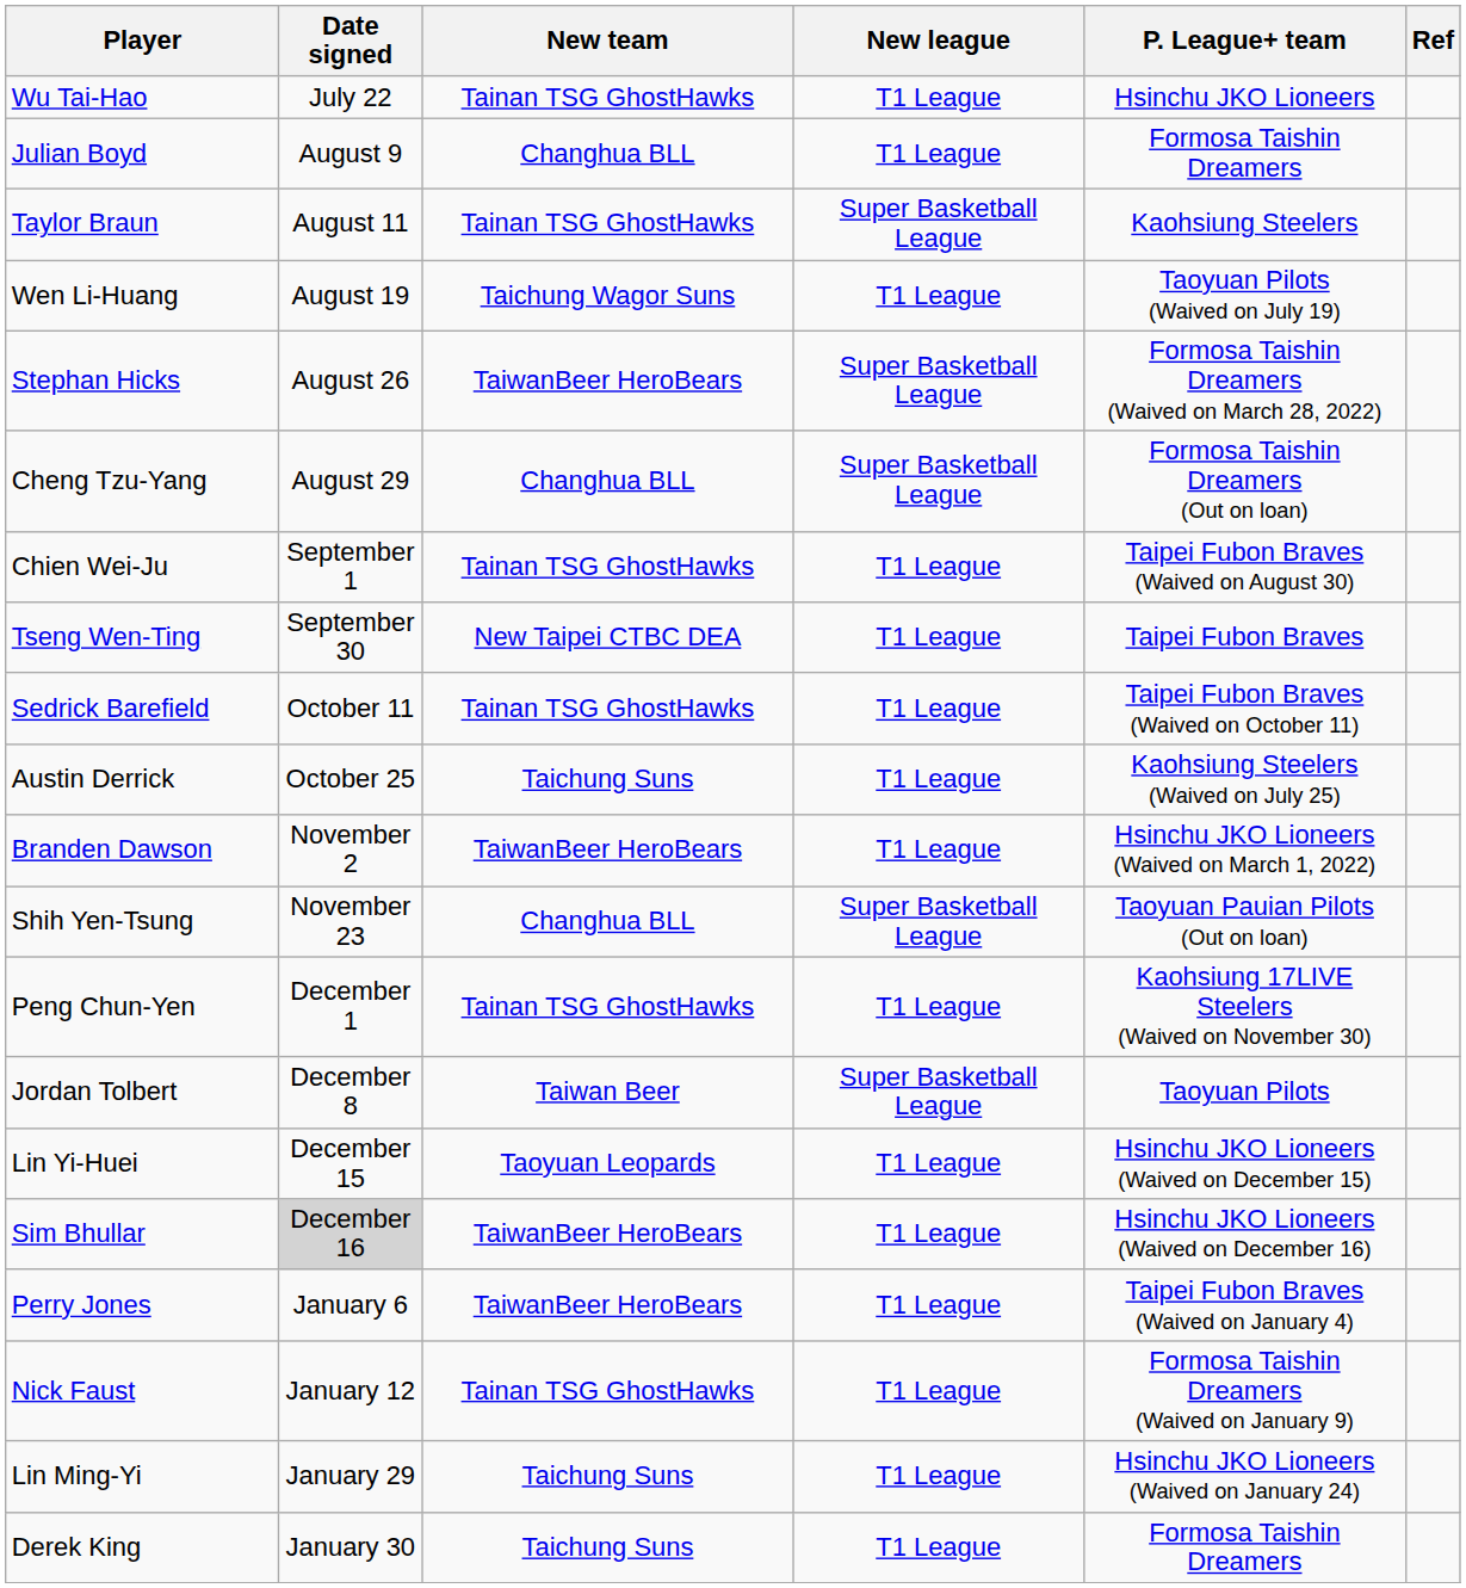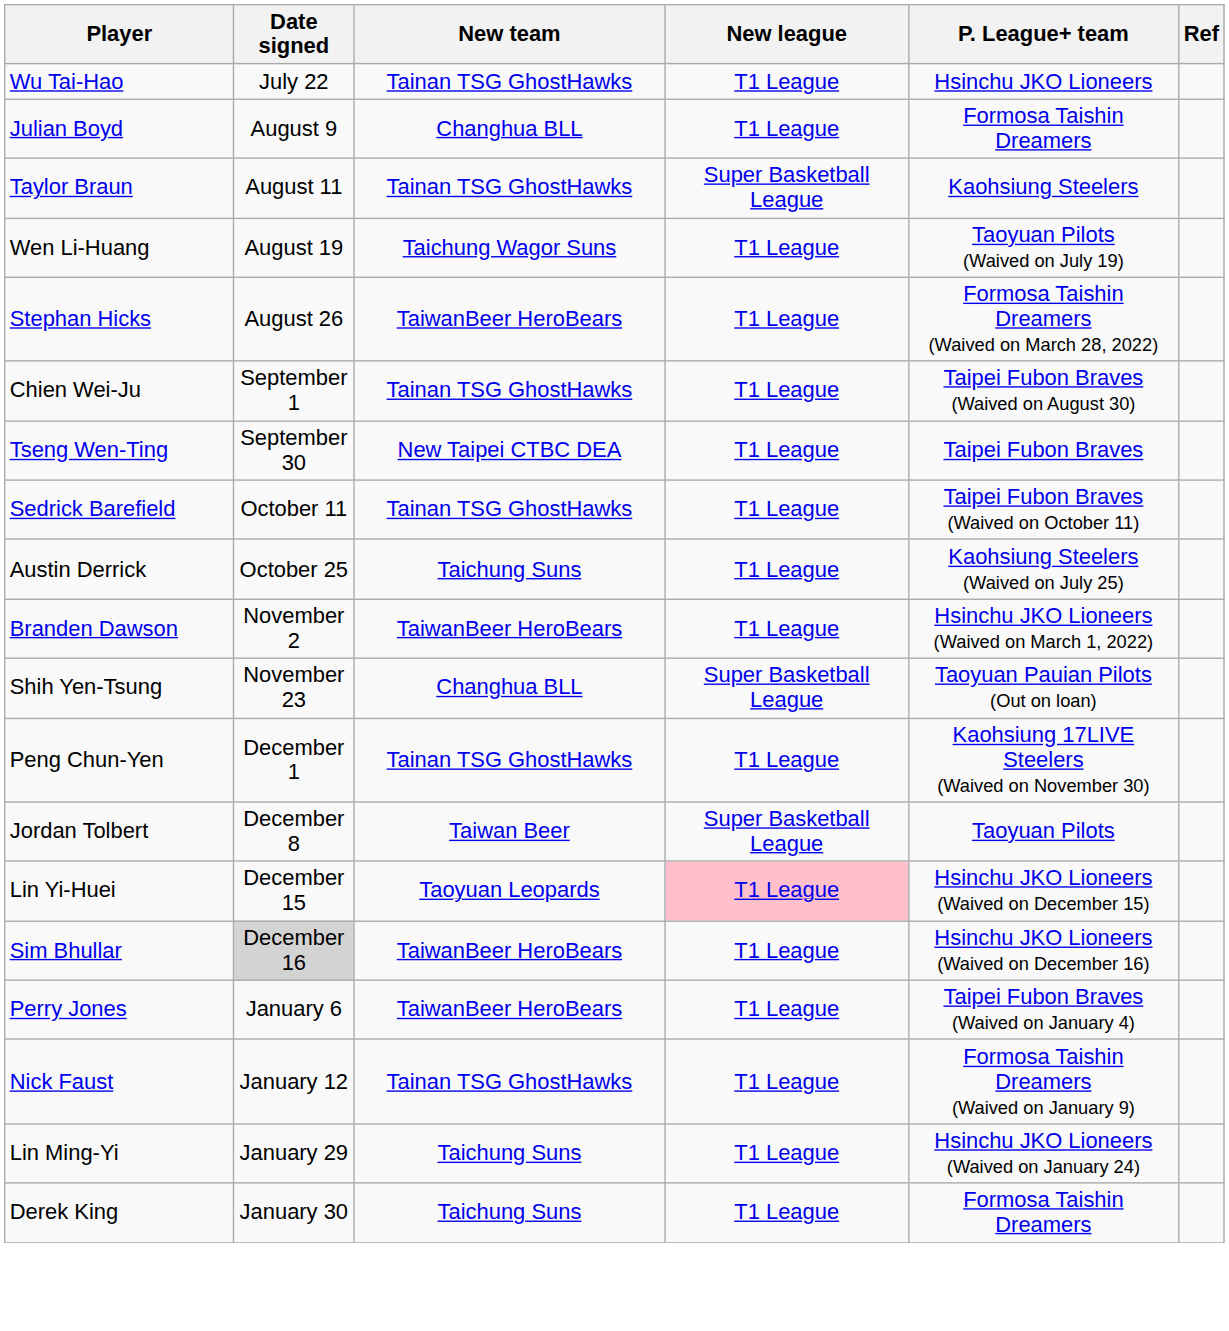 <table class="wikitable sortable" style="text-align:left">
 <tr>
 <th style="width:160px">Player</th>
 <th style="width:80px">Date signed</th>
 <th style="width:220px">New team</th>
 <th style="width:170px">New league</th>
 <th style="width:190px">P. League+ team</th>
 <th class="unsortable">Ref</th>
 </tr>
 <tr>
 <td align="left"><a href='#'>Wu Tai-Hao</a></td>
 <td align="center">July 22</td>
 <td align="center"><a href='#'>Tainan TSG GhostHawks</a></td>
 <td align="center"><a href='#'>T1 League</a></td>
 <td align="center"><a href='#'>Hsinchu JKO Lioneers</a></td>
 <td align="center"></td>
 </tr>
 <tr>
 <td align="left"><a href='#'>Julian Boyd</a></td>
 <td align="center">August 9</td>
 <td align="center"><a href='#'>Changhua BLL</a></td>
 <td align="center"><a href='#'>T1 League</a></td>
 <td align="center"><a href='#'>Formosa Taishin Dreamers</a></td>
 <td align="center"></td>
 </tr>
 <tr>
 <td align="left"><a href='#'>Taylor Braun</a></td>
 <td align="center">August 11</td>
 <td align="center"><a href='#'>Tainan TSG GhostHawks</a></td>
 <td align="center"><a href='#'>Super Basketball League</a></td>
 <td align="center"><a href='#'>Kaohsiung Steelers</a></td>
 <td align="center"></td>
 </tr>
 <tr>
 <td align="left">Wen Li-Huang</td>
 <td align="center">August 19</td>
 <td align="center"><a href='#'>Taichung Wagor Suns</a></td>
 <td align="center"><a href='#'>T1 League</a></td>
 <td align="center"><a href='#'>Taoyuan Pilots</a><br><small>(Waived on July 19)</small></td>
 <td align="center"></td>
 </tr>
 <tr>
 <td align="left"><a href='#'>Stephan Hicks</a></td>
 <td align="center">August 26</td>
 <td align="center"><a href='#'>TaiwanBeer HeroBears</a></td>
-<td align="center"><a href='#'>Super Basketball League</a></td>
+<td align="center"><a href='#'>T1 League</a></td>
 <td align="center"><a href='#'>Formosa Taishin Dreamers</a><br><small>(Waived on March 28, 2022)</small></td>
-<td align="center"></td>
-</tr>
-<tr>
-<td align="left">Cheng Tzu-Yang</td>
-<td align="center">August 29</td>
-<td align="center"><a href='#'>Changhua BLL</a></td>
-<td align="center"><a href='#'>Super Basketball League</a></td>
-<td align="center"><a href='#'>Formosa Taishin Dreamers</a><br><small>(Out on loan)</small></td>
 <td align="center"></td>
 </tr>
 <tr>
 <td align="left">Chien Wei-Ju</td>
 <td align="center">September 1</td>
 <td align="center"><a href='#'>Tainan TSG GhostHawks</a></td>
 <td align="center"><a href='#'>T1 League</a></td>
 <td align="center"><a href='#'>Taipei Fubon Braves</a><br><small>(Waived on August 30)</small></td>
 <td align="center"></td>
 </tr>
 <tr>
 <td align="left"><a href='#'>Tseng Wen-Ting</a></td>
 <td align="center">September 30</td>
 <td align="center"><a href='#'>New Taipei CTBC DEA</a></td>
 <td align="center"><a href='#'>T1 League</a></td>
 <td align="center"><a href='#'>Taipei Fubon Braves</a></td>
 <td align="center"></td>
 </tr>
 <tr>
 <td align="left"><a href='#'>Sedrick Barefield</a></td>
 <td align="center">October 11</td>
 <td align="center"><a href='#'>Tainan TSG GhostHawks</a></td>
 <td align="center"><a href='#'>T1 League</a></td>
 <td align="center"><a href='#'>Taipei Fubon Braves</a><br><small>(Waived on October 11)</small></td>
 <td align="center"></td>
 </tr>
 <tr>
 <td align="left">Austin Derrick</td>
 <td align="center">October 25</td>
 <td align="center"><a href='#'>Taichung Suns</a></td>
 <td align="center"><a href='#'>T1 League</a></td>
 <td align="center"><a href='#'>Kaohsiung Steelers</a><br><small>(Waived on July 25)</small></td>
 <td align="center"></td>
 </tr>
 <tr>
 <td align="left"><a href='#'>Branden Dawson</a></td>
 <td align="center">November 2</td>
 <td align="center"><a href='#'>TaiwanBeer HeroBears</a></td>
 <td align="center"><a href='#'>T1 League</a></td>
 <td align="center"><a href='#'>Hsinchu JKO Lioneers</a><br><small>(Waived on March 1, 2022)</small></td>
 <td align="center"></td>
 </tr>
 <tr>
 <td align="left">Shih Yen-Tsung</td>
 <td align="center">November 23</td>
 <td align="center"><a href='#'>Changhua BLL</a></td>
 <td align="center"><a href='#'>Super Basketball League</a></td>
 <td align="center"><a href='#'>Taoyuan Pauian Pilots</a><br><small>(Out on loan)</small></td>
 <td align="center"></td>
 </tr>
 <tr>
 <td align="left">Peng Chun-Yen</td>
 <td align="center">December 1</td>
 <td align="center"><a href='#'>Tainan TSG GhostHawks</a></td>
 <td align="center"><a href='#'>T1 League</a></td>
 <td align="center"><a href='#'>Kaohsiung 17LIVE Steelers</a><br><small>(Waived on November 30)</small></td>
 <td align="center"></td>
 </tr>
 <tr>
 <td align="left">Jordan Tolbert</td>
 <td align="center">December 8</td>
 <td align="center"><a href='#'>Taiwan Beer</a></td>
 <td align="center"><a href='#'>Super Basketball League</a></td>
 <td align="center"><a href='#'>Taoyuan Pilots</a></td>
 <td align="center"></td>
 </tr>
 <tr>
 <td align="left">Lin Yi-Huei</td>
 <td align="center">December 15</td>
 <td align="center"><a href='#'>Taoyuan Leopards</a></td>
-<td align="center"><a href='#'>T1 League</a></td>
+<td align="center" style="background: pink;"><a href='#'>T1 League</a></td>
 <td align="center"><a href='#'>Hsinchu JKO Lioneers</a><br><small>(Waived on December 15)</small></td>
 <td align="center"></td>
 </tr>
 <tr>
 <td align="left"><a href='#'>Sim Bhullar</a></td>
 <td align="center" style="background: lightgrey;">December 16</td>
 <td align="center"><a href='#'>TaiwanBeer HeroBears</a></td>
 <td align="center"><a href='#'>T1 League</a></td>
 <td align="center"><a href='#'>Hsinchu JKO Lioneers</a><br><small>(Waived on December 16)</small></td>
 <td align="center"></td>
 </tr>
 <tr>
 <td align="left"><a href='#'>Perry Jones</a></td>
 <td align="center">January 6</td>
 <td align="center"><a href='#'>TaiwanBeer HeroBears</a></td>
 <td align="center"><a href='#'>T1 League</a></td>
 <td align="center"><a href='#'>Taipei Fubon Braves</a><br><small>(Waived on January 4)</small></td>
 <td align="center"></td>
 </tr>
 <tr>
 <td align="left"><a href='#'>Nick Faust</a></td>
 <td align="center">January 12</td>
 <td align="center"><a href='#'>Tainan TSG GhostHawks</a></td>
 <td align="center"><a href='#'>T1 League</a></td>
 <td align="center"><a href='#'>Formosa Taishin Dreamers</a><br><small>(Waived on January 9)</small></td>
 <td align="center"></td>
 </tr>
 <tr>
 <td align="left">Lin Ming-Yi</td>
 <td align="center">January 29</td>
 <td align="center"><a href='#'>Taichung Suns</a></td>
 <td align="center"><a href='#'>T1 League</a></td>
 <td align="center"><a href='#'>Hsinchu JKO Lioneers</a><br><small>(Waived on January 24)</small></td>
 <td align="center"></td>
 </tr>
 <tr>
 <td align="left">Derek King</td>
 <td align="center">January 30</td>
 <td align="center"><a href='#'>Taichung Suns</a></td>
 <td align="center"><a href='#'>T1 League</a></td>
 <td align="center"><a href='#'>Formosa Taishin Dreamers</a></td>
 <td align="center"></td>
 </tr>
 <tr>
 </tr>
 </table>
